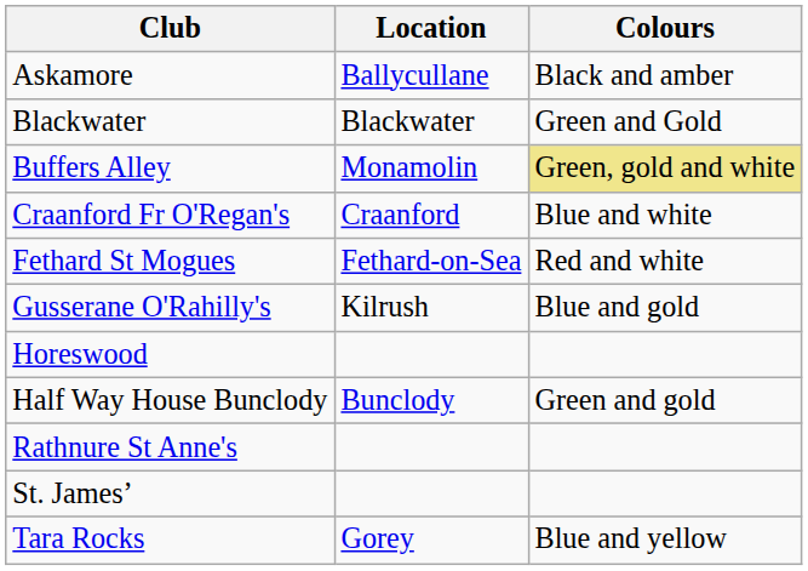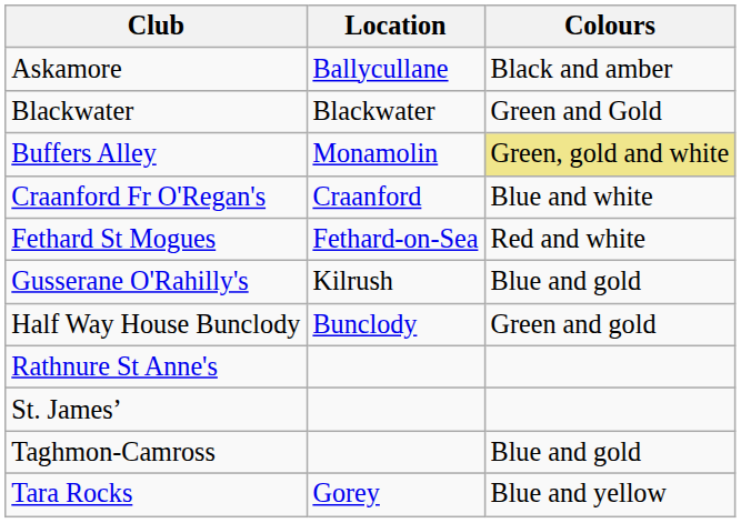 <table class="wikitable sortable">
 <tr>
 <th>Club</th>
 <th>Location</th>
 <th>Colours</th>
 </tr>
 <tr>
 <td>Askamore</td>
 <td><a href='#'>Ballycullane</a></td>
 <td>Black and amber</td>
 </tr>
 <tr>
 <td>Blackwater</td>
 <td>Blackwater</td>
 <td>Green and Gold</td>
 </tr>
 <tr>
 <td><a href='#'>Buffers Alley</a></td>
 <td><a href='#'>Monamolin</a></td>
 <td style="background: khaki;">Green, gold and white</td>
 </tr>
 <tr>
 <td><a href='#'>Craanford Fr O'Regan's</a></td>
 <td><a href='#'>Craanford</a></td>
 <td>Blue and white</td>
 </tr>
 <tr>
 <td><a href='#'>Fethard St Mogues</a></td>
 <td><a href='#'>Fethard-on-Sea</a></td>
 <td>Red and white</td>
 </tr>
 <tr>
 <td><a href='#'>Gusserane O'Rahilly's</a></td>
 <td>Kilrush</td>
 <td>Blue and gold</td>
 </tr>
 <tr>
-<td><a href='#'>Horeswood</a></td>
-<td></td>
-<td></td>
-</tr>
-<tr>
 <td>Half Way House Bunclody</td>
 <td><a href='#'>Bunclody</a></td>
 <td>Green and gold</td>
 </tr>
 <tr>
 <td><a href='#'>Rathnure St Anne's</a></td>
 <td></td>
 <td></td>
 </tr>
 <tr>
 <td>St. James’</td>
 <td></td>
 <td></td>
 </tr>
 <tr>
+<td>Taghmon-Camross</td>
+<td></td>
+<td>Blue and gold</td>
+</tr>
+<tr>
 <td><a href='#'>Tara Rocks</a></td>
 <td><a href='#'>Gorey</a></td>
 <td>Blue and yellow</td>
 </tr>
 </table>
